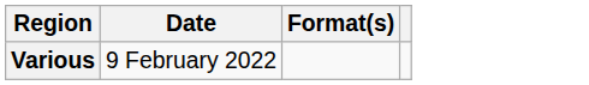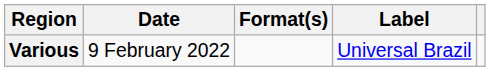 <table class="wikitable plainrowheaders">
 <tr>
 <th scope="col">Region</th>
 <th scope="col">Date</th>
 <th scope="col">Format(s)</th>
+<th scope="col">Label</th>
 <th scope="col"></th>
 </tr>
 <tr>
 <th scope="row">Various</th>
 <td>9 February 2022</td>
 <td></td>
+<td><a href='#'>Universal Brazil</a></td>
 <td align="center"></td>
 </tr>
 </table>
